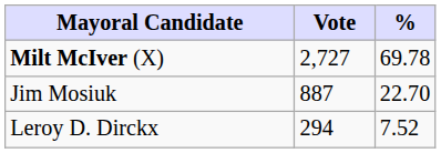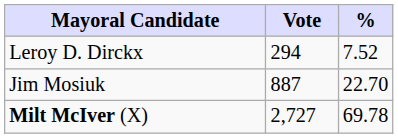 <table class="wikitable">
 <tr>
 <th style="background:#ddf; width:200px;">Mayoral Candidate</th>
 <th style="background:#ddf; width:50px;">Vote</th>
 <th style="background:#ddf; width:30px;">%</th>
 </tr>
 <tr>
-<td><strong>Milt McIver</strong> (X)</td>
-<td>2,727</td>
-<td>69.78</td>
+<td>Leroy D. Dirckx</td>
+<td>294</td>
+<td>7.52</td>
 </tr>
 <tr>
 <td>Jim Mosiuk</td>
 <td>887</td>
 <td>22.70</td>
 </tr>
 <tr>
-<td>Leroy D. Dirckx</td>
-<td>294</td>
-<td>7.52</td>
+<td><strong>Milt McIver</strong> (X)</td>
+<td>2,727</td>
+<td>69.78</td>
 </tr>
 </table>
